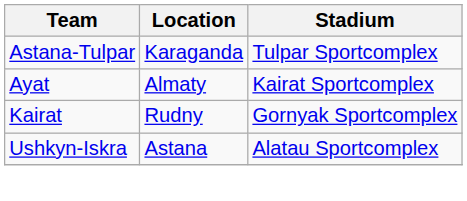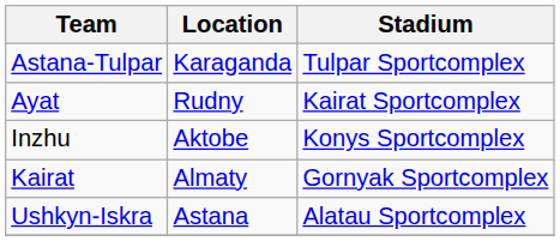 <table class="wikitable sortable">
 <tr>
 <th>Team</th>
 <th>Location</th>
 <th>Stadium</th>
 </tr>
 <tr>
 <td><a href='#'>Astana-Tulpar</a></td>
 <td><a href='#'>Karaganda</a></td>
 <td><a href='#'>Tulpar Sportcomplex</a></td>
 </tr>
 <tr>
 <td><a href='#'>Ayat</a></td>
-<td><a href='#'>Almaty</a></td>
+<td><a href='#'>Rudny</a></td>
 <td><a href='#'>Kairat Sportcomplex</a></td>
 </tr>
 <tr>
+<td>Inzhu</td>
+<td><a href='#'>Aktobe</a></td>
+<td><a href='#'>Konys Sportcomplex</a></td>
+</tr>
+<tr>
 <td><a href='#'>Kairat</a></td>
-<td><a href='#'>Rudny</a></td>
+<td><a href='#'>Almaty</a></td>
 <td><a href='#'>Gornyak Sportcomplex</a></td>
 </tr>
 <tr>
 <td><a href='#'>Ushkyn-Iskra</a></td>
 <td><a href='#'>Astana</a></td>
 <td><a href='#'>Alatau Sportcomplex</a></td>
 </tr>
 <tr>
 </tr>
 </table>
